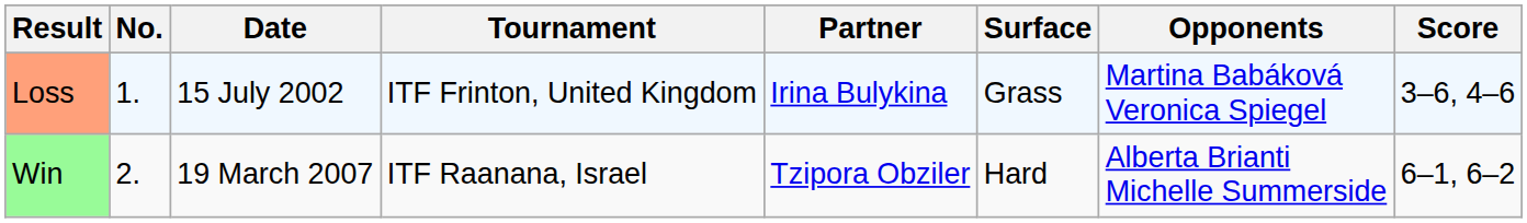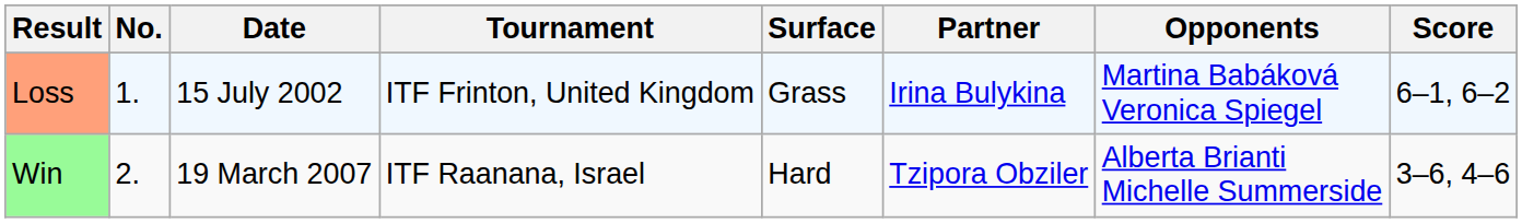 <table class=wikitable style=font-size:97%>
 <tr>
 <th>Result</th>
 <th>No.</th>
 <th>Date</th>
 <th>Tournament</th>
+<th>Surface</th>
 <th>Partner</th>
-<th>Surface</th>
 <th>Opponents</th>
 <th>Score</th>
 </tr>
 <tr bgcolor="#f0f8ff">
 <td bgcolor="FFA07A">Loss</td>
 <td>1.</td>
 <td>15 July 2002</td>
 <td>ITF Frinton, United Kingdom</td>
+<td>Grass</td>
 <td> <a href='#'>Irina Bulykina</a></td>
-<td>Grass</td>
 <td> <a href='#'>Martina Babáková</a> <br>  <a href='#'>Veronica Spiegel</a></td>
-<td>3–6, 4–6</td>
+<td>6–1, 6–2</td>
 </tr>
 <tr>
 <td bgcolor=98FB98>Win</td>
 <td>2.</td>
 <td>19 March 2007</td>
 <td>ITF Raanana, Israel</td>
+<td>Hard</td>
 <td> <a href='#'>Tzipora Obziler</a></td>
-<td>Hard</td>
 <td> <a href='#'>Alberta Brianti</a> <br>  <a href='#'>Michelle Summerside</a></td>
-<td>6–1, 6–2</td>
+<td>3–6, 4–6</td>
 </tr>
 </table>
